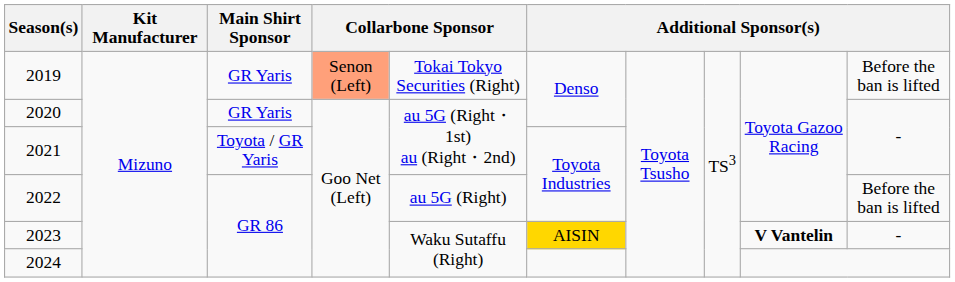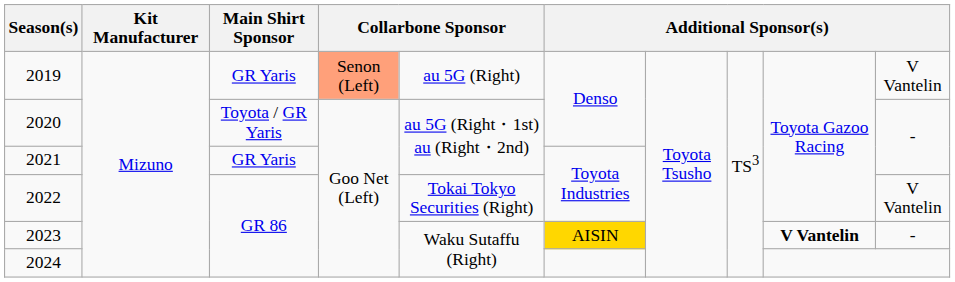 <table class="wikitable" style="text-align:center;">
 <tr>
 <th>Season(s)</th>
 <th>Kit Manufacturer</th>
 <th>Main Shirt Sponsor</th>
 <th colspan="2">Collarbone Sponsor</th>
 <th colspan="5">Additional Sponsor(s)</th>
 </tr>
 <tr>
 <td>2019</td>
 <td rowspan="6"><a href='#'>Mizuno</a></td>
 <td><a href='#'>GR Yaris</a></td>
 <td style="background: lightsalmon;">Senon (Left)</td>
-<td><a href='#'>Tokai Tokyo Securities</a> (Right)</td>
+<td><a href='#'>au 5G</a> (Right)</td>
 <td rowspan="2"><a href='#'>Denso</a></td>
 <td rowspan="6"><a href='#'>Toyota Tsusho</a></td>
 <td rowspan="6">TS<sup>3</sup></td>
 <td rowspan="4"><a href='#'>Toyota Gazoo Racing</a></td>
-<td>Before the ban is lifted</td>
+<td>V Vantelin</td>
 </tr>
 <tr>
 <td>2020</td>
-<td><a href='#'>GR Yaris</a></td>
+<td><a href='#'>Toyota</a> / <a href='#'>GR Yaris</a></td>
 <td rowspan="5">Goo Net (Left)</td>
 <td rowspan="2"><a href='#'>au 5G</a> (Right・1st)<br><a href='#'>au</a> (Right・2nd)</td>
 <td rowspan="2">-</td>
 </tr>
 <tr>
 <td>2021</td>
-<td><a href='#'>Toyota</a> / <a href='#'>GR Yaris</a></td>
+<td><a href='#'>GR Yaris</a></td>
 <td rowspan="2"><a href='#'>Toyota Industries</a></td>
 </tr>
 <tr>
 <td>2022</td>
 <td rowspan="3"><a href='#'>GR 86</a></td>
-<td><a href='#'>au 5G</a> (Right)</td>
-<td>Before the ban is lifted</td>
+<td><a href='#'>Tokai Tokyo Securities</a> (Right)</td>
+<td>V Vantelin</td>
 </tr>
 <tr>
 <td>2023</td>
 <td rowspan="2">Waku Sutaffu (Right)</td>
 <td style="background: gold;">AISIN</td>
 <td><strong>V Vantelin</strong></td>
 <td>-</td>
 </tr>
 <tr>
 <td>2024</td>
 </tr>
 </table>
